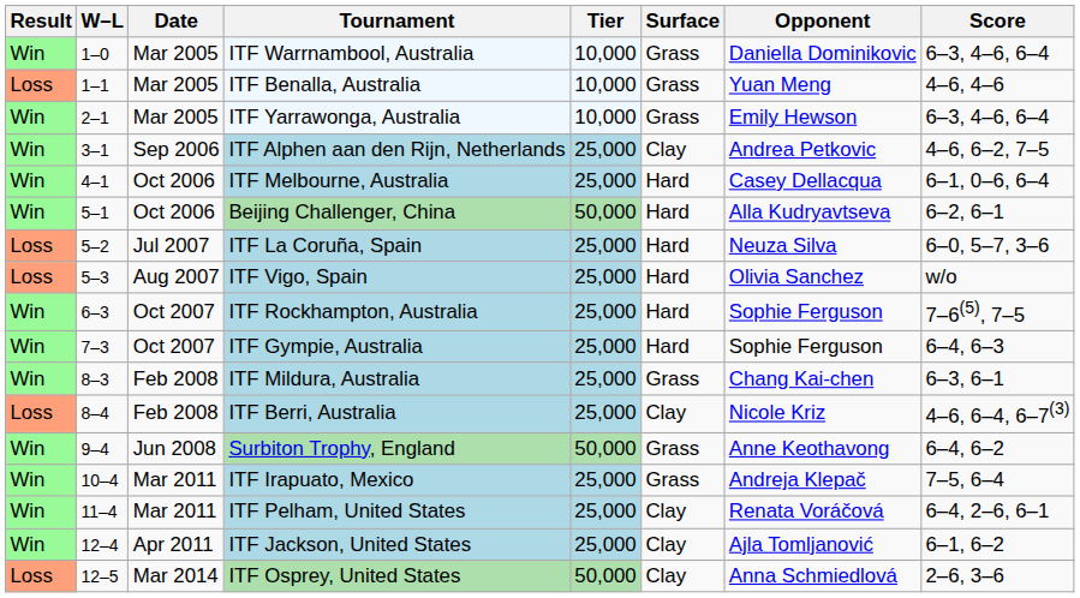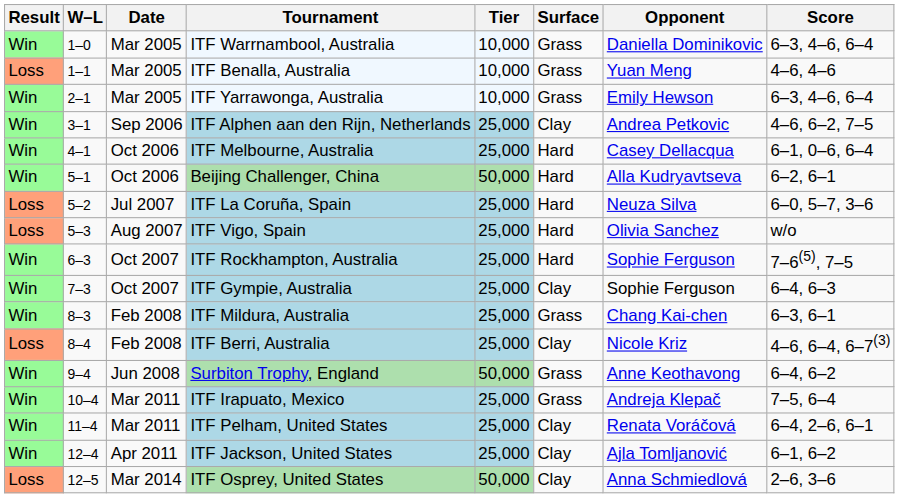 <table class="wikitable sortable">
 <tr>
 <th>Result</th>
 <th class=unsortable>W–L</th>
 <th>Date</th>
 <th>Tournament</th>
 <th>Tier</th>
 <th>Surface</th>
 <th>Opponent</th>
 <th class=unsortable>Score</th>
 </tr>
 <tr>
 <td bgcolor=98FB98>Win</td>
 <td><small>1–0</small></td>
 <td>Mar 2005</td>
 <td style="background:#f0f8ff;">ITF Warrnambool, Australia</td>
 <td style="background:#f0f8ff;">10,000</td>
 <td>Grass</td>
 <td> <a href='#'>Daniella Dominikovic</a></td>
 <td>6–3, 4–6, 6–4</td>
 </tr>
 <tr>
 <td bgcolor=FFA07A>Loss</td>
 <td><small>1–1</small></td>
 <td>Mar 2005</td>
 <td style="background:#f0f8ff;">ITF Benalla, Australia</td>
 <td style="background:#f0f8ff;">10,000</td>
 <td>Grass</td>
 <td> <a href='#'>Yuan Meng</a></td>
 <td>4–6, 4–6</td>
 </tr>
 <tr>
 <td bgcolor=98FB98>Win</td>
 <td><small>2–1</small></td>
 <td>Mar 2005</td>
 <td style="background:#f0f8ff;">ITF Yarrawonga, Australia</td>
 <td style="background:#f0f8ff;">10,000</td>
 <td>Grass</td>
 <td> <a href='#'>Emily Hewson</a></td>
 <td>6–3, 4–6, 6–4</td>
 </tr>
 <tr>
 <td bgcolor=98FB98>Win</td>
 <td><small>3–1</small></td>
 <td>Sep 2006</td>
 <td style="background:lightblue;">ITF Alphen aan den Rijn, Netherlands</td>
 <td style="background:lightblue;">25,000</td>
 <td>Clay</td>
 <td> <a href='#'>Andrea Petkovic</a></td>
 <td>4–6, 6–2, 7–5</td>
 </tr>
 <tr>
 <td bgcolor=98FB98>Win</td>
 <td><small>4–1</small></td>
 <td>Oct 2006</td>
 <td style="background:lightblue;">ITF Melbourne, Australia</td>
 <td style="background:lightblue;">25,000</td>
 <td>Hard</td>
 <td> <a href='#'>Casey Dellacqua</a></td>
 <td>6–1, 0–6, 6–4</td>
 </tr>
 <tr>
 <td bgcolor=98FB98>Win</td>
 <td><small>5–1</small></td>
 <td>Oct 2006</td>
 <td style="background:#addfad;">Beijing Challenger, China</td>
 <td style="background:#addfad;">50,000</td>
 <td>Hard</td>
 <td> <a href='#'>Alla Kudryavtseva</a></td>
 <td>6–2, 6–1</td>
 </tr>
 <tr>
 <td bgcolor=FFA07A>Loss</td>
 <td><small>5–2</small></td>
 <td>Jul 2007</td>
 <td style="background:lightblue;">ITF La Coruña, Spain</td>
 <td style="background:lightblue;">25,000</td>
 <td>Hard</td>
 <td> <a href='#'>Neuza Silva</a></td>
 <td>6–0, 5–7, 3–6</td>
 </tr>
 <tr>
 <td bgcolor=FFA07A>Loss</td>
 <td><small>5–3</small></td>
 <td>Aug 2007</td>
 <td style="background:lightblue;">ITF Vigo, Spain</td>
 <td style="background:lightblue;">25,000</td>
 <td>Hard</td>
 <td> <a href='#'>Olivia Sanchez</a></td>
 <td>w/o</td>
 </tr>
 <tr>
 <td bgcolor=98FB98>Win</td>
 <td><small>6–3</small></td>
 <td>Oct 2007</td>
 <td style="background:lightblue;">ITF Rockhampton, Australia</td>
 <td style="background:lightblue;">25,000</td>
 <td>Hard</td>
 <td> <a href='#'>Sophie Ferguson</a></td>
 <td>7–6<sup>(5)</sup>, 7–5</td>
 </tr>
 <tr>
 <td bgcolor=98FB98>Win</td>
 <td><small>7–3</small></td>
 <td>Oct 2007</td>
 <td style="background:lightblue;">ITF Gympie, Australia</td>
 <td style="background:lightblue;">25,000</td>
-<td>Hard</td>
+<td>Clay</td>
 <td> Sophie Ferguson</td>
 <td>6–4, 6–3</td>
 </tr>
 <tr>
 <td bgcolor=98FB98>Win</td>
 <td><small>8–3</small></td>
 <td>Feb 2008</td>
 <td style="background:lightblue;">ITF Mildura, Australia</td>
 <td style="background:lightblue;">25,000</td>
 <td>Grass</td>
 <td> <a href='#'>Chang Kai-chen</a></td>
 <td>6–3, 6–1</td>
 </tr>
 <tr>
 <td bgcolor=FFA07A>Loss</td>
 <td><small>8–4</small></td>
 <td>Feb 2008</td>
 <td style="background:lightblue;">ITF Berri, Australia</td>
 <td style="background:lightblue;">25,000</td>
 <td>Clay</td>
 <td> <a href='#'>Nicole Kriz</a></td>
 <td>4–6, 6–4, 6–7<sup>(3)</sup></td>
 </tr>
 <tr>
 <td bgcolor=98FB98>Win</td>
 <td><small>9–4</small></td>
 <td>Jun 2008</td>
 <td style="background:#addfad;"><a href='#'>Surbiton Trophy</a>, England</td>
 <td style="background:#addfad;">50,000</td>
 <td>Grass</td>
 <td> <a href='#'>Anne Keothavong</a></td>
 <td>6–4, 6–2</td>
 </tr>
 <tr>
 <td bgcolor=98FB98>Win</td>
 <td><small>10–4</small></td>
 <td>Mar 2011</td>
 <td style="background:lightblue;">ITF Irapuato, Mexico</td>
 <td style="background:lightblue;">25,000</td>
 <td>Grass</td>
 <td> <a href='#'>Andreja Klepač</a></td>
 <td>7–5, 6–4</td>
 </tr>
 <tr>
 <td bgcolor=98FB98>Win</td>
 <td><small>11–4</small></td>
 <td>Mar 2011</td>
 <td style="background:lightblue;">ITF Pelham, United States</td>
 <td style="background:lightblue;">25,000</td>
 <td>Clay</td>
 <td> <a href='#'>Renata Voráčová</a></td>
 <td>6–4, 2–6, 6–1</td>
 </tr>
 <tr>
 <td bgcolor=98FB98>Win</td>
 <td><small>12–4</small></td>
 <td>Apr 2011</td>
 <td style="background:lightblue;">ITF Jackson, United States</td>
 <td style="background:lightblue;">25,000</td>
 <td>Clay</td>
 <td> <a href='#'>Ajla Tomljanović</a></td>
 <td>6–1, 6–2</td>
 </tr>
 <tr>
 <td bgcolor=FFA07A>Loss</td>
 <td><small>12–5</small></td>
 <td>Mar 2014</td>
 <td style="background:#addfad;">ITF Osprey, United States</td>
 <td style="background:#addfad;">50,000</td>
 <td>Clay</td>
 <td> <a href='#'>Anna Schmiedlová</a></td>
 <td>2–6, 3–6</td>
 </tr>
 </table>
